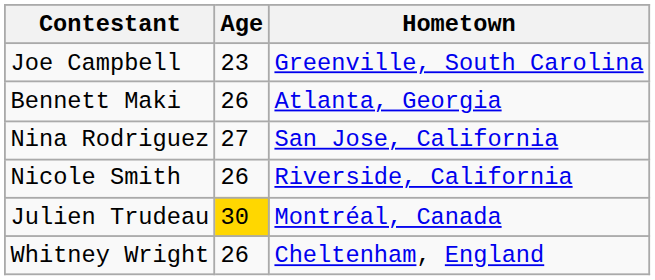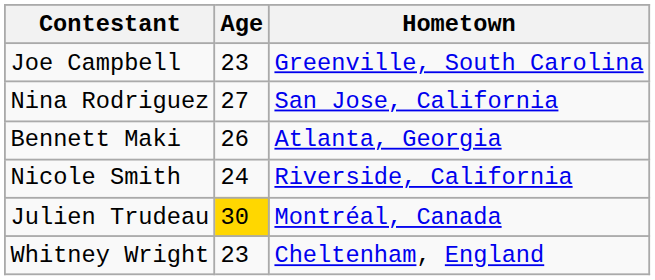 <table class="wikitable">
 <tr>
 <th>Contestant</th>
 <th>Age</th>
 <th>Hometown</th>
 </tr>
 <tr>
 <td>Joe Campbell</td>
 <td>23</td>
 <td><a href='#'>Greenville, South Carolina</a></td>
 </tr>
 <tr>
+<td>Nina Rodriguez</td>
+<td>27</td>
+<td><a href='#'>San Jose, California</a></td>
+</tr>
+<tr>
 <td>Bennett Maki</td>
 <td>26</td>
 <td><a href='#'>Atlanta, Georgia</a></td>
 </tr>
 <tr>
-<td>Nina Rodriguez</td>
-<td>27</td>
-<td><a href='#'>San Jose, California</a></td>
-</tr>
-<tr>
 <td>Nicole Smith</td>
-<td>26</td>
+<td>24</td>
 <td><a href='#'>Riverside, California</a></td>
 </tr>
 <tr>
 <td>Julien Trudeau</td>
 <td style="background: gold;">30</td>
 <td><a href='#'>Montréal, Canada</a></td>
 </tr>
 <tr>
 <td>Whitney Wright</td>
-<td>26</td>
+<td>23</td>
 <td><a href='#'>Cheltenham</a>, <a href='#'>England</a></td>
 </tr>
 </table>
